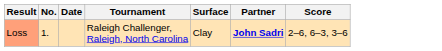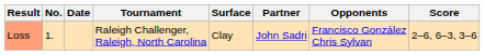 <table class="sortable wikitable">
 <tr>
 <th>Result</th>
 <th>No.</th>
 <th>Date</th>
 <th>Tournament</th>
 <th>Surface</th>
 <th>Partner</th>
+<th>Opponents</th>
 <th class="unsortable">Score</th>
 </tr>
 <tr style="background:moccasin;">
 <td bgcolor=FFA07A>Loss</td>
 <td>1.</td>
 <td></td>
 <td>Raleigh Challenger,<br><a href='#'>Raleigh, North Carolina</a></td>
 <td>Clay</td>
-<td><strong> <a href='#'>John Sadri</a></strong></td>
+<td> <a href='#'>John Sadri</a></td>
+<td> <a href='#'>Francisco González</a><br> <a href='#'>Chris Sylvan</a></td>
 <td>2–6, 6–3, 3–6</td>
 </tr>
 </table>
